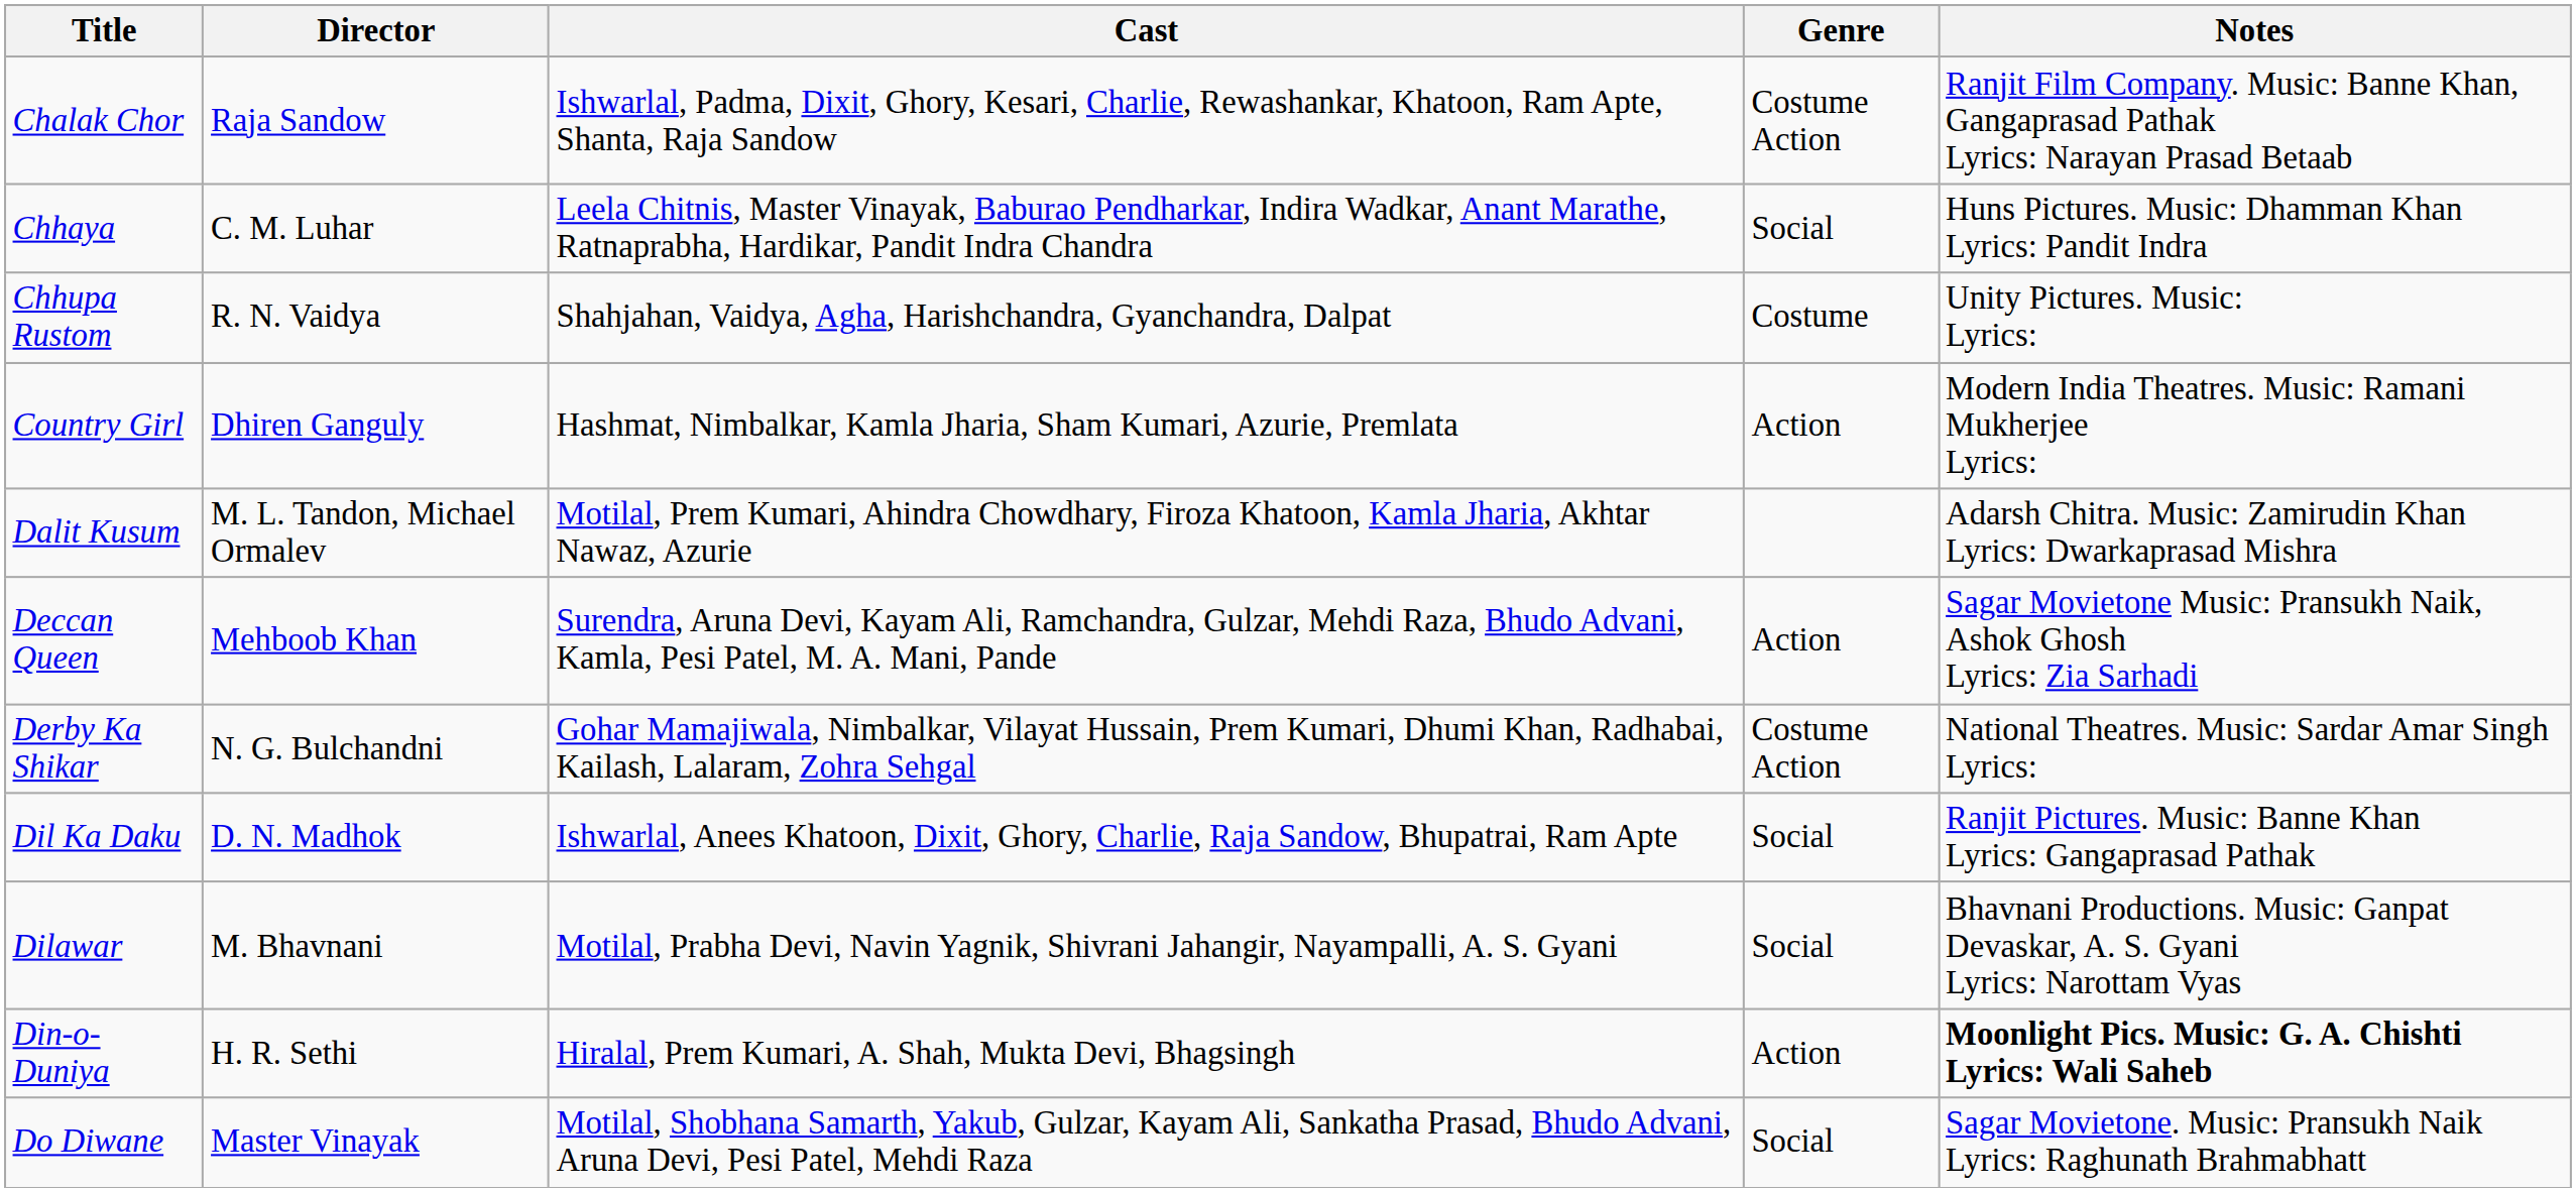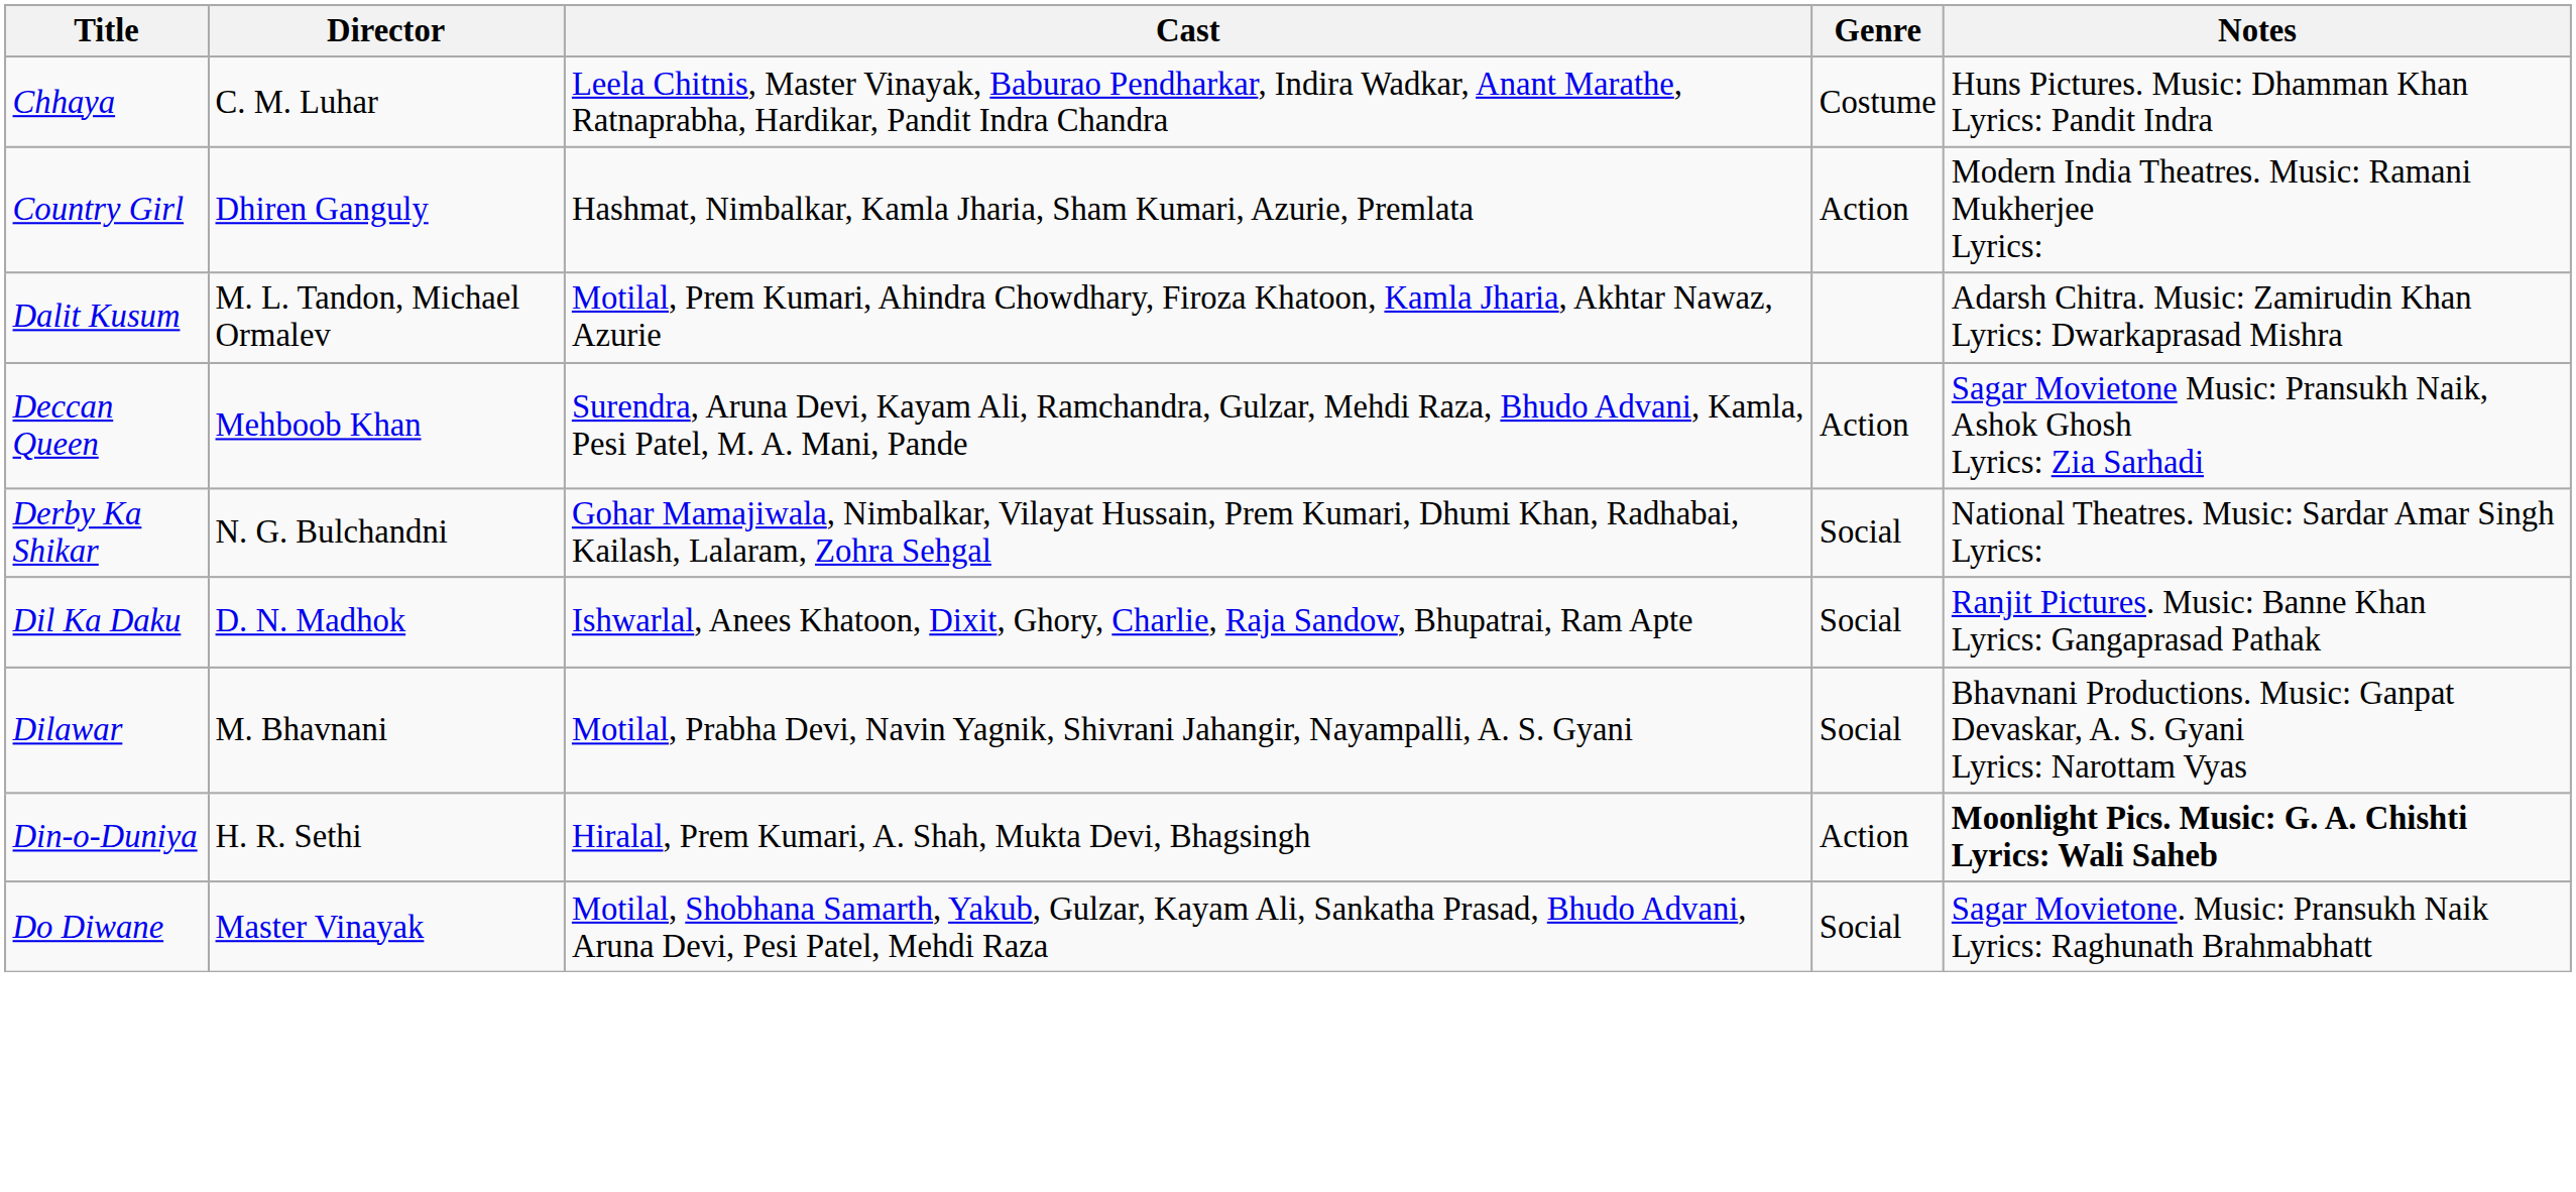 <table class="wikitable">
 <tr>
 <th>Title</th>
 <th>Director</th>
 <th>Cast</th>
 <th>Genre</th>
 <th>Notes</th>
 </tr>
 <tr>
-<td><em><a href='#'>Chalak Chor</a></em></td>
-<td><a href='#'>Raja Sandow</a></td>
-<td><a href='#'>Ishwarlal</a>, Padma, <a href='#'>Dixit</a>, Ghory, Kesari, <a href='#'>Charlie</a>, Rewashankar, Khatoon, Ram Apte, Shanta, Raja Sandow</td>
-<td>Costume Action</td>
-<td Ranjit Studios><a href='#'>Ranjit Film Company</a>.  Music: Banne Khan, Gangaprasad Pathak<br>Lyrics: Narayan Prasad Betaab</td>
-</tr>
-<tr>
 <td><em><a href='#'>Chhaya</a></em></td>
 <td>C. M. Luhar</td>
 <td><a href='#'>Leela Chitnis</a>, Master Vinayak, <a href='#'>Baburao Pendharkar</a>, Indira Wadkar, <a href='#'>Anant Marathe</a>, Ratnaprabha, Hardikar, Pandit Indra Chandra</td>
-<td>Social</td>
+<td>Costume</td>
 <td>Huns Pictures. Music: Dhamman Khan<br>Lyrics: Pandit Indra</td>
-</tr>
-<tr>
-<td><em><a href='#'>Chhupa Rustom</a></em></td>
-<td>R. N. Vaidya</td>
-<td>Shahjahan, Vaidya, <a href='#'>Agha</a>, Harishchandra, Gyanchandra, Dalpat</td>
-<td>Costume</td>
-<td>Unity Pictures. Music: <br>Lyrics:</td>
 </tr>
 <tr>
 <td><em><a href='#'>Country Girl</a></em></td>
 <td><a href='#'>Dhiren Ganguly</a></td>
 <td>Hashmat, Nimbalkar, Kamla Jharia, Sham Kumari, Azurie, Premlata</td>
 <td>Action</td>
 <td>Modern India Theatres. Music: Ramani Mukherjee <br>Lyrics:</td>
 </tr>
 <tr>
 <td><em><a href='#'>Dalit Kusum</a></em></td>
 <td>M. L. Tandon, Michael Ormalev</td>
 <td><a href='#'>Motilal</a>, Prem Kumari, Ahindra Chowdhary, Firoza Khatoon, <a href='#'>Kamla Jharia</a>, Akhtar Nawaz, Azurie</td>
 <td></td>
 <td>Adarsh Chitra. Music: Zamirudin Khan<br>Lyrics: Dwarkaprasad Mishra</td>
 </tr>
 <tr>
 <td><em><a href='#'>Deccan Queen</a></em></td>
 <td><a href='#'>Mehboob Khan</a></td>
 <td><a href='#'>Surendra</a>, Aruna Devi, Kayam Ali, Ramchandra, Gulzar, Mehdi Raza, <a href='#'>Bhudo Advani</a>, Kamla, Pesi Patel, M. A. Mani, Pande</td>
 <td>Action</td>
 <td><a href='#'>Sagar Movietone</a> Music: Pransukh Naik, Ashok Ghosh<br>Lyrics: <a href='#'>Zia Sarhadi</a></td>
 </tr>
 <tr>
 <td><em><a href='#'>Derby Ka Shikar</a></em></td>
 <td>N. G. Bulchandni</td>
 <td><a href='#'>Gohar Mamajiwala</a>, Nimbalkar, Vilayat Hussain, Prem Kumari, Dhumi Khan, Radhabai, Kailash, Lalaram, <a href='#'>Zohra Sehgal</a></td>
-<td>Costume Action</td>
+<td>Social</td>
 <td>National Theatres. Music: Sardar Amar Singh<br>Lyrics:</td>
 </tr>
 <tr>
 <td><em><a href='#'>Dil Ka Daku</a></em></td>
 <td><a href='#'>D. N. Madhok</a></td>
 <td><a href='#'>Ishwarlal</a>, Anees Khatoon, <a href='#'>Dixit</a>, Ghory, <a href='#'>Charlie</a>, <a href='#'>Raja Sandow</a>, Bhupatrai, Ram Apte</td>
 <td>Social</td>
 <td><a href='#'>Ranjit Pictures</a>. Music: Banne Khan<br>Lyrics: Gangaprasad Pathak</td>
 </tr>
 <tr>
 <td><em><a href='#'>Dilawar</a></em></td>
 <td>M. Bhavnani</td>
 <td><a href='#'>Motilal</a>, Prabha Devi, Navin Yagnik, Shivrani Jahangir, Nayampalli, A. S. Gyani</td>
 <td>Social</td>
 <td>Bhavnani Productions. Music: Ganpat Devaskar, A. S. Gyani<br>Lyrics: Narottam Vyas</td>
 </tr>
 <tr>
 <td><em><a href='#'>Din-o-Duniya</a></em></td>
 <td>H. R. Sethi</td>
 <td><a href='#'>Hiralal</a>, Prem Kumari, A. Shah, Mukta Devi, Bhagsingh</td>
 <td>Action</td>
 <td><strong>Moonlight Pics. Music: G. A. Chishti<br>Lyrics: Wali Saheb</strong></td>
 </tr>
 <tr>
 <td><em><a href='#'>Do Diwane</a></em></td>
 <td><a href='#'>Master Vinayak</a></td>
 <td><a href='#'>Motilal</a>, <a href='#'>Shobhana Samarth</a>, <a href='#'>Yakub</a>, Gulzar, Kayam Ali,  Sankatha Prasad, <a href='#'>Bhudo Advani</a>, Aruna Devi, Pesi Patel, Mehdi Raza</td>
 <td>Social</td>
 <td><a href='#'>Sagar Movietone</a>.  Music: Pransukh Naik<br>Lyrics: Raghunath Brahmabhatt</td>
 </tr>
 <tr>
 </tr>
 </table>
